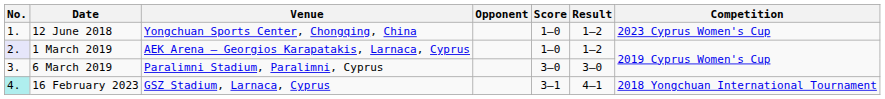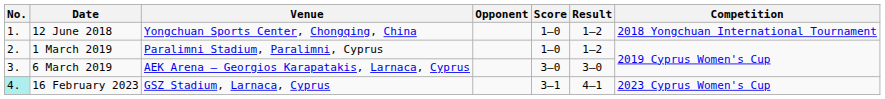 <table class="wikitable">
 <tr>
 <th scope="col">No.</th>
 <th scope="col">Date</th>
 <th scope="col">Venue</th>
 <th scope="col">Opponent</th>
 <th scope="col">Score</th>
 <th scope="col">Result</th>
 <th scope="col">Competition</th>
 </tr>
 <tr>
 <td>1.</td>
 <td>12 June 2018</td>
 <td><a href='#'>Yongchuan Sports Center</a>, <a href='#'>Chongqing</a>, <a href='#'>China</a></td>
 <td></td>
 <td align="center">1–0</td>
 <td align="center">1–2</td>
-<td><a href='#'>2023 Cyprus Women's Cup</a></td>
+<td><a href='#'>2018 Yongchuan International Tournament</a></td>
 </tr>
 <tr>
-<td style="background: lavender;">2.</td>
+<td>2.</td>
 <td>1 March 2019</td>
-<td><a href='#'>AEK Arena – Georgios Karapatakis</a>, <a href='#'>Larnaca</a>, <a href='#'>Cyprus</a></td>
+<td><a href='#'>Paralimni Stadium</a>, <a href='#'>Paralimni</a>, Cyprus</td>
 <td></td>
 <td align="center">1–0</td>
 <td align="center">1–2</td>
 <td rowspan="2"><a href='#'>2019 Cyprus Women's Cup</a></td>
 </tr>
 <tr>
 <td>3.</td>
 <td>6 March 2019</td>
-<td><a href='#'>Paralimni Stadium</a>, <a href='#'>Paralimni</a>, Cyprus</td>
+<td><a href='#'>AEK Arena – Georgios Karapatakis</a>, <a href='#'>Larnaca</a>, <a href='#'>Cyprus</a></td>
 <td></td>
 <td align="center">3–0</td>
 <td align="center">3–0</td>
 </tr>
 <tr>
 <td style="background: paleturquoise;">4.</td>
 <td>16 February 2023</td>
 <td><a href='#'>GSZ Stadium</a>, <a href='#'>Larnaca</a>, <a href='#'>Cyprus</a></td>
 <td></td>
 <td align="center">3–1</td>
 <td align="center">4–1</td>
-<td><a href='#'>2018 Yongchuan International Tournament</a></td>
+<td><a href='#'>2023 Cyprus Women's Cup</a></td>
 </tr>
 </table>
